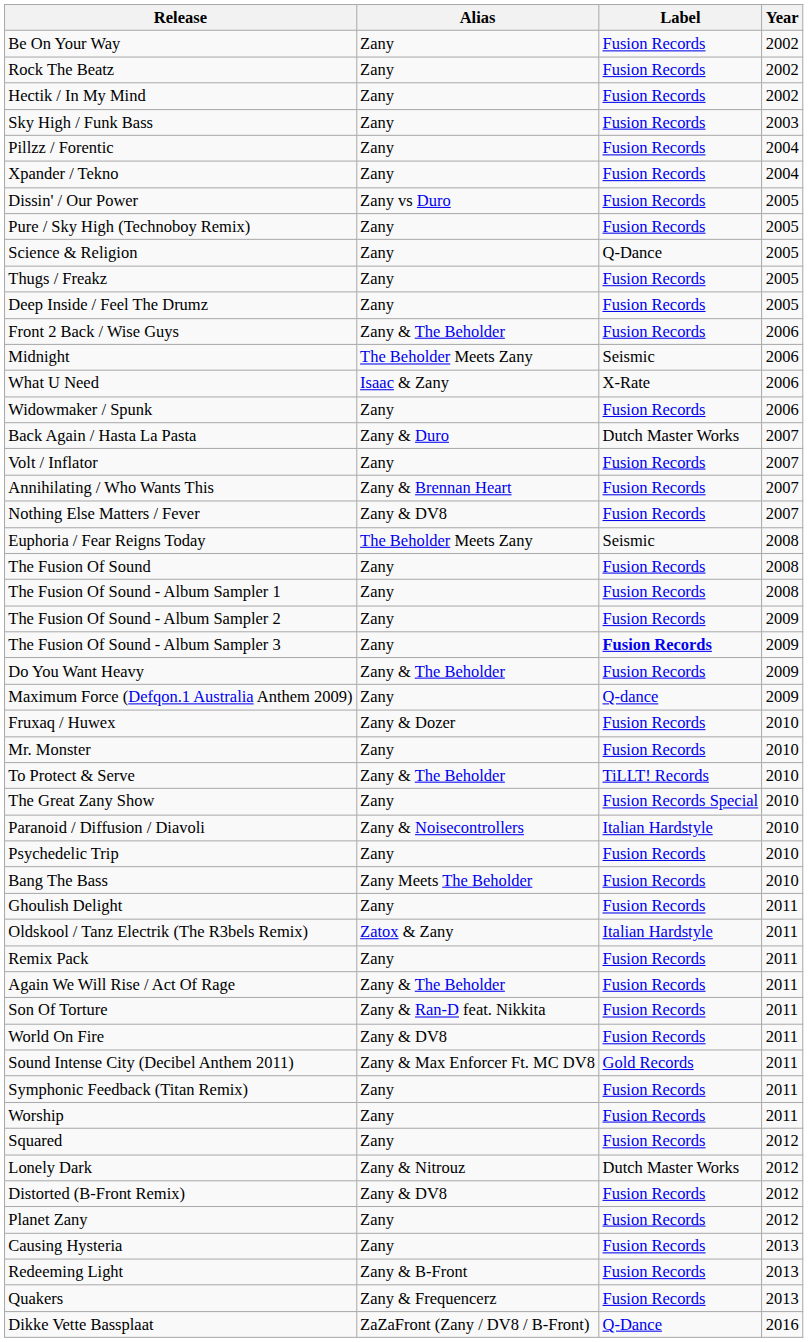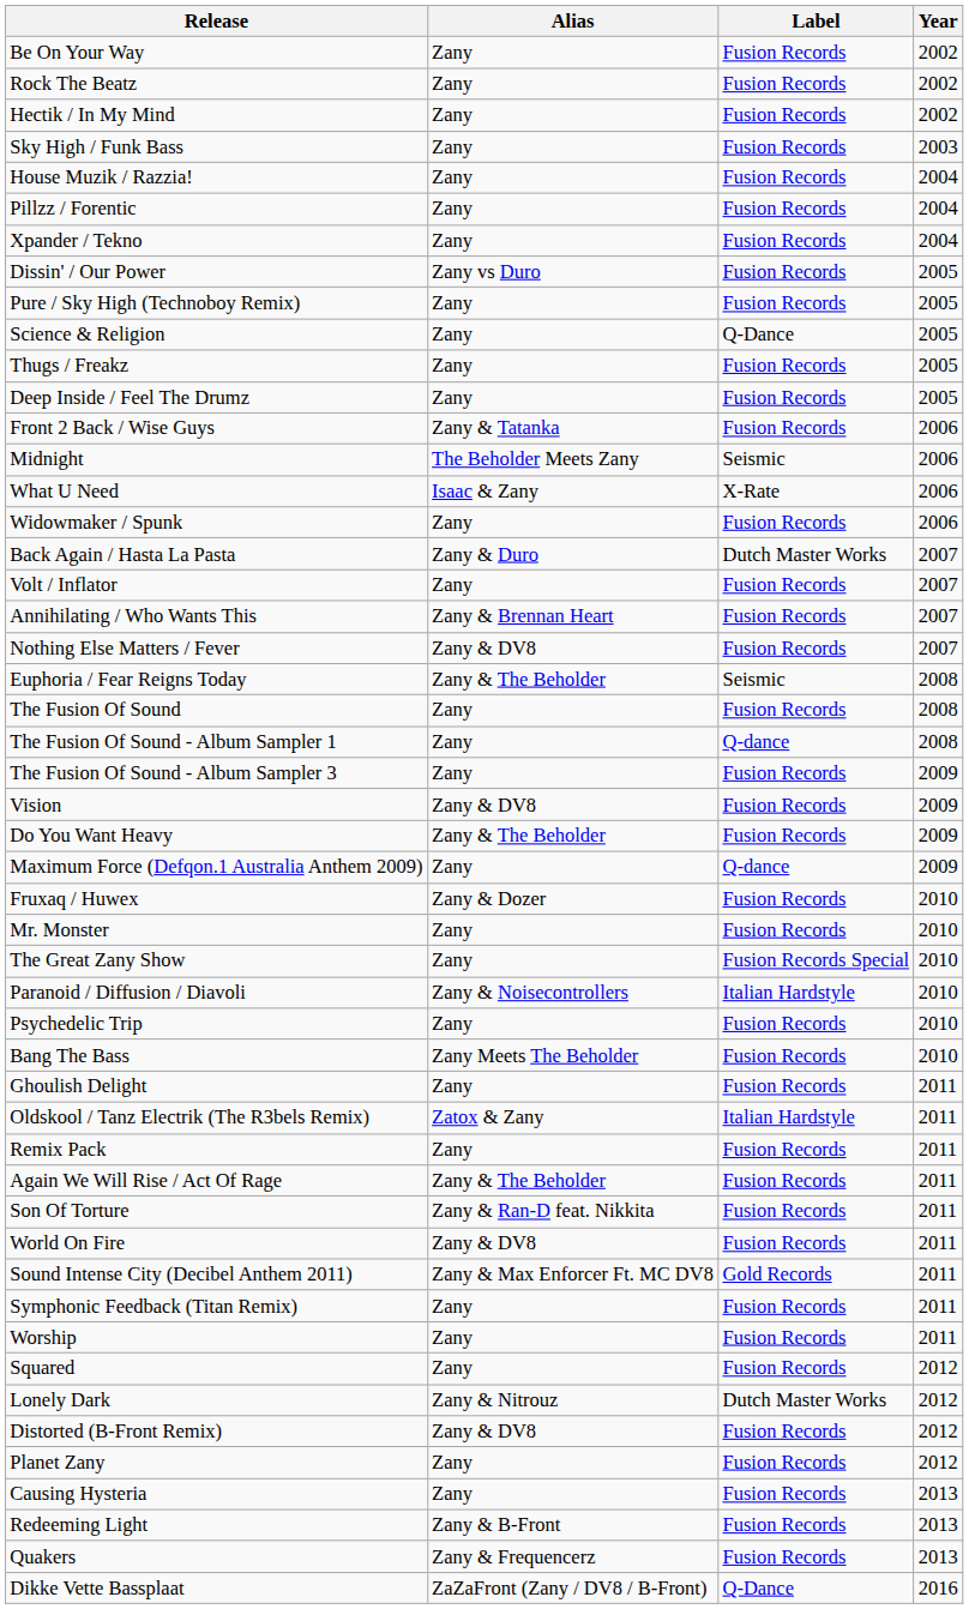 <table class="wikitable">
 <tr>
 <th>Release</th>
 <th>Alias</th>
 <th>Label</th>
 <th>Year</th>
 </tr>
 <tr>
 <td>Be On Your Way</td>
 <td>Zany</td>
 <td><a href='#'>Fusion Records</a></td>
 <td>2002</td>
 </tr>
 <tr>
 <td>Rock The Beatz</td>
 <td>Zany</td>
 <td><a href='#'>Fusion Records</a></td>
 <td>2002</td>
 </tr>
 <tr>
 <td>Hectik / In My Mind</td>
 <td>Zany</td>
 <td><a href='#'>Fusion Records</a></td>
 <td>2002</td>
 </tr>
 <tr>
 <td>Sky High / Funk Bass</td>
 <td>Zany</td>
 <td><a href='#'>Fusion Records</a></td>
 <td>2003</td>
+</tr>
+<tr>
+<td>House Muzik / Razzia!</td>
+<td>Zany</td>
+<td><a href='#'>Fusion Records</a></td>
+<td>2004</td>
 </tr>
 <tr>
 <td>Pillzz / Forentic</td>
 <td>Zany</td>
 <td><a href='#'>Fusion Records</a></td>
 <td>2004</td>
 </tr>
 <tr>
 <td>Xpander / Tekno</td>
 <td>Zany</td>
 <td><a href='#'>Fusion Records</a></td>
 <td>2004</td>
 </tr>
 <tr>
 <td>Dissin' / Our Power</td>
 <td>Zany vs <a href='#'>Duro</a></td>
 <td><a href='#'>Fusion Records</a></td>
 <td>2005</td>
 </tr>
 <tr>
 <td>Pure / Sky High (Technoboy Remix)</td>
 <td>Zany</td>
 <td><a href='#'>Fusion Records</a></td>
 <td>2005</td>
 </tr>
 <tr>
 <td>Science & Religion</td>
 <td>Zany</td>
 <td>Q-Dance</td>
 <td>2005</td>
 </tr>
 <tr>
 <td>Thugs / Freakz</td>
 <td>Zany</td>
 <td><a href='#'>Fusion Records</a></td>
 <td>2005</td>
 </tr>
 <tr>
 <td>Deep Inside / Feel The Drumz</td>
 <td>Zany</td>
 <td><a href='#'>Fusion Records</a></td>
 <td>2005</td>
 </tr>
 <tr>
 <td>Front 2 Back / Wise Guys</td>
-<td>Zany & <a href='#'>The Beholder</a></td>
+<td>Zany & <a href='#'>Tatanka</a></td>
 <td><a href='#'>Fusion Records</a></td>
 <td>2006</td>
 </tr>
 <tr>
 <td>Midnight</td>
 <td><a href='#'>The Beholder</a> Meets Zany</td>
 <td>Seismic</td>
 <td>2006</td>
 </tr>
 <tr>
 <td>What U Need</td>
 <td><a href='#'>Isaac</a> & Zany</td>
 <td>X-Rate</td>
 <td>2006</td>
 </tr>
 <tr>
 <td>Widowmaker / Spunk</td>
 <td>Zany</td>
 <td><a href='#'>Fusion Records</a></td>
 <td>2006</td>
 </tr>
 <tr>
 <td>Back Again / Hasta La Pasta</td>
 <td>Zany & <a href='#'>Duro</a></td>
 <td>Dutch Master Works</td>
 <td>2007</td>
 </tr>
 <tr>
 <td>Volt / Inflator</td>
 <td>Zany</td>
 <td><a href='#'>Fusion Records</a></td>
 <td>2007</td>
 </tr>
 <tr>
 <td>Annihilating / Who Wants This</td>
 <td>Zany & <a href='#'>Brennan Heart</a></td>
 <td><a href='#'>Fusion Records</a></td>
 <td>2007</td>
 </tr>
 <tr>
 <td>Nothing Else Matters / Fever</td>
 <td>Zany & DV8</td>
 <td><a href='#'>Fusion Records</a></td>
 <td>2007</td>
 </tr>
 <tr>
 <td>Euphoria / Fear Reigns Today</td>
-<td><a href='#'>The Beholder</a> Meets Zany</td>
+<td>Zany & <a href='#'>The Beholder</a></td>
 <td>Seismic</td>
 <td>2008</td>
 </tr>
 <tr>
 <td>The Fusion Of Sound</td>
 <td>Zany</td>
 <td><a href='#'>Fusion Records</a></td>
 <td>2008</td>
 </tr>
 <tr>
 <td>The Fusion Of Sound - Album Sampler 1</td>
 <td>Zany</td>
-<td><a href='#'>Fusion Records</a></td>
+<td><a href='#'>Q-dance</a></td>
 <td>2008</td>
 </tr>
 <tr>
-<td>The Fusion Of Sound - Album Sampler 2</td>
+<td>The Fusion Of Sound - Album Sampler 3</td>
 <td>Zany</td>
 <td><a href='#'>Fusion Records</a></td>
 <td>2009</td>
 </tr>
 <tr>
-<td>The Fusion Of Sound - Album Sampler 3</td>
-<td>Zany</td>
-<td><strong><a href='#'>Fusion Records</a></strong></td>
+<td>Vision</td>
+<td>Zany & DV8</td>
+<td><a href='#'>Fusion Records</a></td>
 <td>2009</td>
 </tr>
 <tr>
 <td>Do You Want Heavy</td>
 <td>Zany & <a href='#'>The Beholder</a></td>
 <td><a href='#'>Fusion Records</a></td>
 <td>2009</td>
 </tr>
 <tr>
 <td>Maximum Force (<a href='#'>Defqon.1 Australia</a> Anthem 2009)</td>
 <td>Zany</td>
 <td><a href='#'>Q-dance</a></td>
 <td>2009</td>
 </tr>
 <tr>
 <td>Fruxaq / Huwex</td>
 <td>Zany & Dozer</td>
 <td><a href='#'>Fusion Records</a></td>
 <td>2010</td>
 </tr>
 <tr>
 <td>Mr. Monster</td>
 <td>Zany</td>
 <td><a href='#'>Fusion Records</a></td>
-<td>2010</td>
-</tr>
-<tr>
-<td>To Protect & Serve</td>
-<td>Zany & <a href='#'>The Beholder</a></td>
-<td><a href='#'>TiLLT! Records</a></td>
 <td>2010</td>
 </tr>
 <tr>
 <td>The Great Zany Show</td>
 <td>Zany</td>
 <td><a href='#'>Fusion Records Special</a></td>
 <td>2010</td>
 </tr>
 <tr>
 <td>Paranoid / Diffusion / Diavoli</td>
 <td>Zany & <a href='#'>Noisecontrollers</a></td>
 <td><a href='#'>Italian Hardstyle</a></td>
 <td>2010</td>
 </tr>
 <tr>
 <td>Psychedelic Trip</td>
 <td>Zany</td>
 <td><a href='#'>Fusion Records</a></td>
 <td>2010</td>
 </tr>
 <tr>
 <td>Bang The Bass</td>
 <td>Zany Meets <a href='#'>The Beholder</a></td>
 <td><a href='#'>Fusion Records</a></td>
 <td>2010</td>
 </tr>
 <tr>
 <td>Ghoulish Delight</td>
 <td>Zany</td>
 <td><a href='#'>Fusion Records</a></td>
 <td>2011</td>
 </tr>
 <tr>
 <td>Oldskool / Tanz Electrik (The R3bels Remix)</td>
 <td><a href='#'>Zatox</a> & Zany</td>
 <td><a href='#'>Italian Hardstyle</a></td>
 <td>2011</td>
 </tr>
 <tr>
 <td>Remix Pack</td>
 <td>Zany</td>
 <td><a href='#'>Fusion Records</a></td>
 <td>2011</td>
 </tr>
 <tr>
 <td>Again We Will Rise / Act Of Rage</td>
 <td>Zany & <a href='#'>The Beholder</a></td>
 <td><a href='#'>Fusion Records</a></td>
 <td>2011</td>
 </tr>
 <tr>
 <td>Son Of Torture</td>
 <td>Zany & <a href='#'>Ran-D</a> feat. Nikkita</td>
 <td><a href='#'>Fusion Records</a></td>
 <td>2011</td>
 </tr>
 <tr>
 <td>World On Fire</td>
 <td>Zany & DV8</td>
 <td><a href='#'>Fusion Records</a></td>
 <td>2011</td>
 </tr>
 <tr>
 <td>Sound Intense City (Decibel Anthem 2011)</td>
 <td>Zany & Max Enforcer Ft. MC DV8</td>
 <td><a href='#'>Gold Records</a></td>
 <td>2011</td>
 </tr>
 <tr>
 <td>Symphonic Feedback (Titan Remix)</td>
 <td>Zany</td>
 <td><a href='#'>Fusion Records</a></td>
 <td>2011</td>
 </tr>
 <tr>
 <td>Worship</td>
 <td>Zany</td>
 <td><a href='#'>Fusion Records</a></td>
 <td>2011</td>
 </tr>
 <tr>
 <td>Squared</td>
 <td>Zany</td>
 <td><a href='#'>Fusion Records</a></td>
 <td>2012</td>
 </tr>
 <tr>
 <td>Lonely Dark</td>
 <td>Zany & Nitrouz</td>
 <td>Dutch Master Works</td>
 <td>2012</td>
 </tr>
 <tr>
 <td>Distorted (B-Front Remix)</td>
 <td>Zany & DV8</td>
 <td><a href='#'>Fusion Records</a></td>
 <td>2012</td>
 </tr>
 <tr>
 <td>Planet Zany</td>
 <td>Zany</td>
 <td><a href='#'>Fusion Records</a></td>
 <td>2012</td>
 </tr>
 <tr>
 <td>Causing Hysteria</td>
 <td>Zany</td>
 <td><a href='#'>Fusion Records</a></td>
 <td>2013</td>
 </tr>
 <tr>
 <td>Redeeming Light</td>
 <td>Zany & B-Front</td>
 <td><a href='#'>Fusion Records</a></td>
 <td>2013</td>
 </tr>
 <tr>
 <td>Quakers</td>
 <td>Zany & Frequencerz</td>
 <td><a href='#'>Fusion Records</a></td>
 <td>2013</td>
 </tr>
 <tr>
 <td>Dikke Vette Bassplaat</td>
 <td>ZaZaFront (Zany / DV8 / B-Front)</td>
 <td><a href='#'>Q-Dance</a></td>
 <td>2016</td>
 </tr>
 </table>
